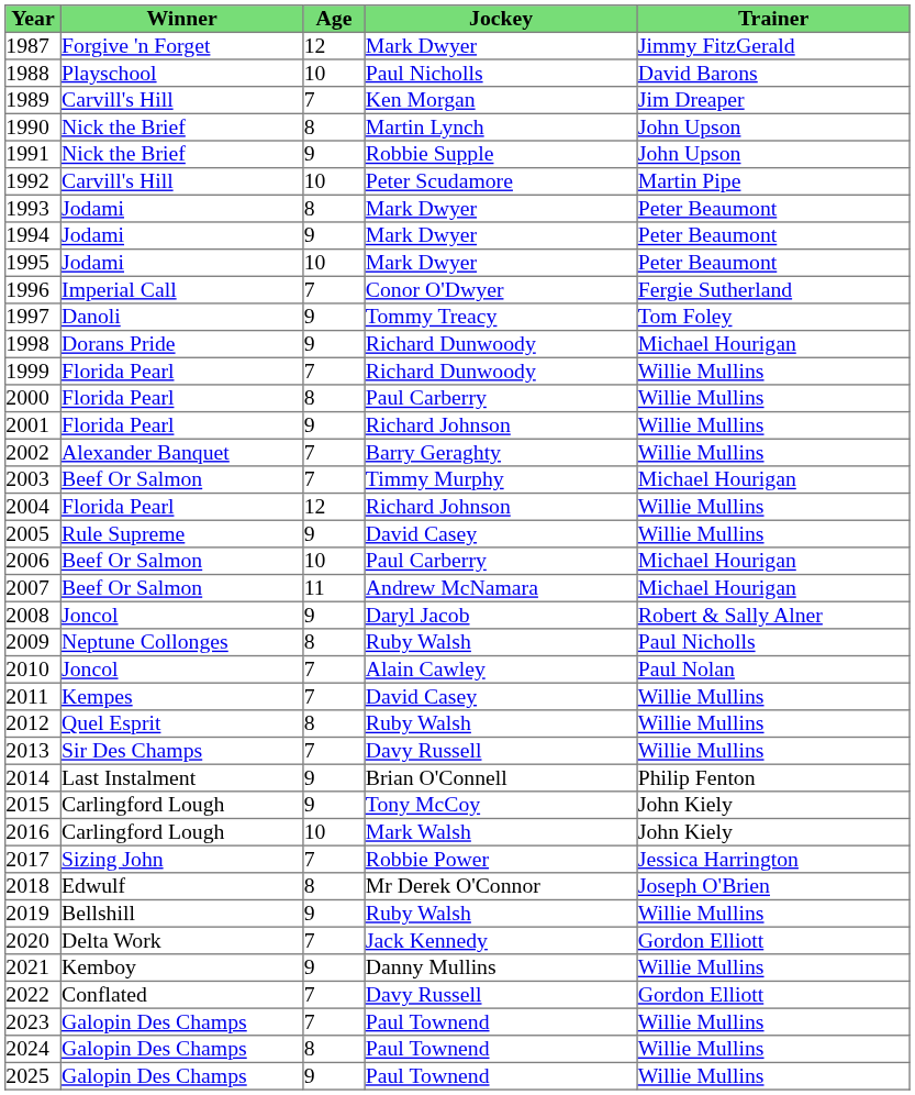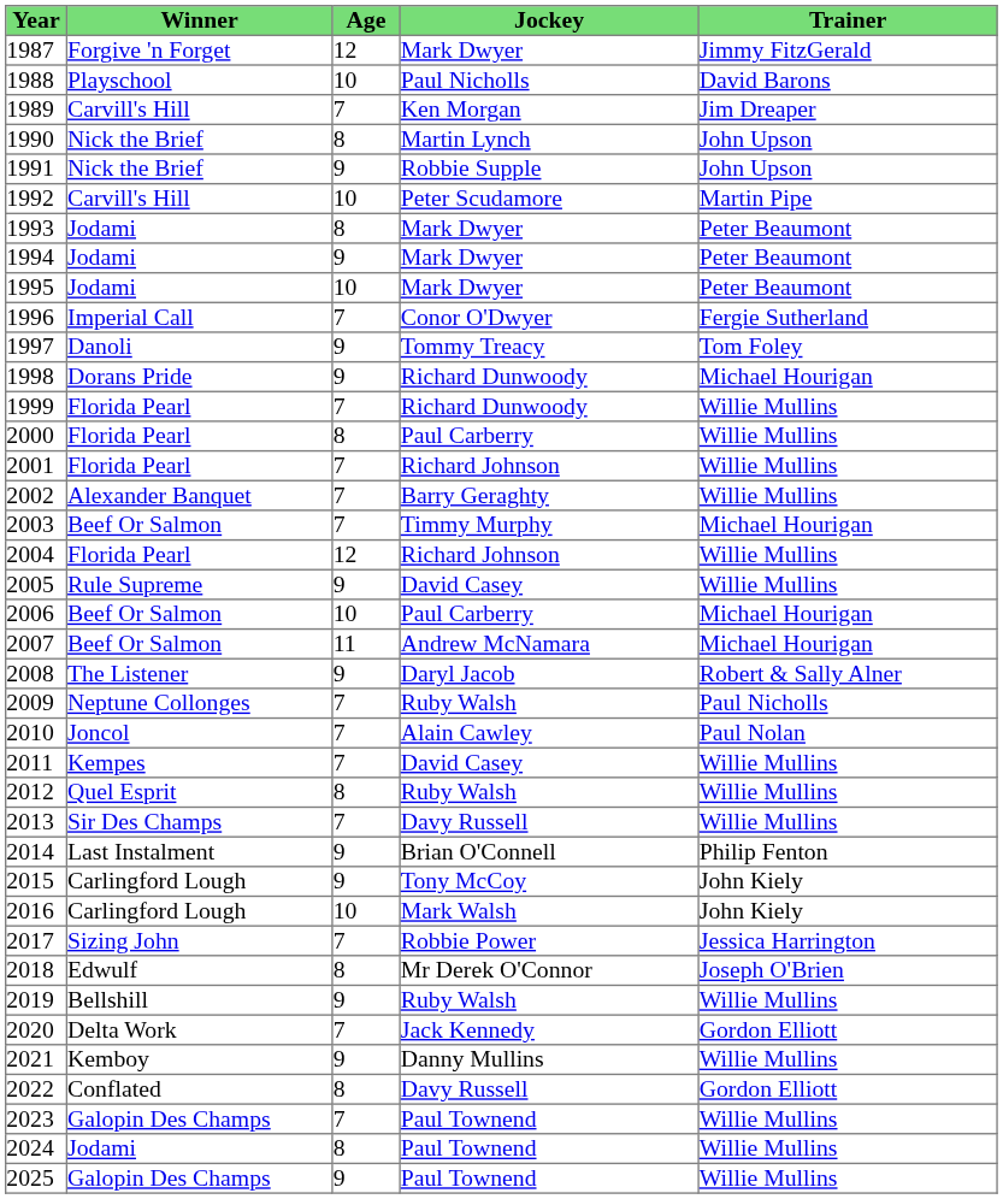 <table class = "sortable" | border="1" cellpadding="0" style="border-collapse: collapse; font-size:90%">
 <tr bgcolor="#77dd77" align="center">
 <th width="36px"><strong>Year</strong><br></th>
 <th width="160px"><strong>Winner</strong><br></th>
 <th width="40px"><strong>Age</strong><br></th>
 <th width="180px"><strong>Jockey</strong><br></th>
 <th width="180px"><strong>Trainer</strong><br></th>
 </tr>
 <tr>
 <td>1987</td>
 <td><a href='#'>Forgive 'n Forget</a></td>
 <td>12</td>
 <td><a href='#'>Mark Dwyer</a></td>
 <td><a href='#'>Jimmy FitzGerald</a></td>
 </tr>
 <tr>
 <td>1988</td>
 <td><a href='#'>Playschool</a></td>
 <td>10</td>
 <td><a href='#'>Paul Nicholls</a></td>
 <td><a href='#'>David Barons</a></td>
 </tr>
 <tr>
 <td>1989</td>
 <td><a href='#'>Carvill's Hill</a></td>
 <td>7</td>
 <td><a href='#'>Ken Morgan</a></td>
 <td><a href='#'>Jim Dreaper</a></td>
 </tr>
 <tr>
 <td>1990</td>
 <td><a href='#'>Nick the Brief</a></td>
 <td>8</td>
 <td><a href='#'>Martin Lynch</a></td>
 <td><a href='#'>John Upson</a></td>
 </tr>
 <tr>
 <td>1991</td>
 <td><a href='#'>Nick the Brief</a></td>
 <td>9</td>
 <td><a href='#'>Robbie Supple</a></td>
 <td><a href='#'>John Upson</a></td>
 </tr>
 <tr>
 <td>1992</td>
 <td><a href='#'>Carvill's Hill</a></td>
 <td>10</td>
 <td><a href='#'>Peter Scudamore</a></td>
 <td><a href='#'>Martin Pipe</a></td>
 </tr>
 <tr>
 <td>1993</td>
 <td><a href='#'>Jodami</a></td>
 <td>8</td>
 <td><a href='#'>Mark Dwyer</a></td>
 <td><a href='#'>Peter Beaumont</a></td>
 </tr>
 <tr>
 <td>1994</td>
 <td><a href='#'>Jodami</a></td>
 <td>9</td>
 <td><a href='#'>Mark Dwyer</a></td>
 <td><a href='#'>Peter Beaumont</a></td>
 </tr>
 <tr>
 <td>1995</td>
 <td><a href='#'>Jodami</a></td>
 <td>10</td>
 <td><a href='#'>Mark Dwyer</a></td>
 <td><a href='#'>Peter Beaumont</a></td>
 </tr>
 <tr>
 <td>1996</td>
 <td><a href='#'>Imperial Call</a></td>
 <td>7</td>
 <td><a href='#'>Conor O'Dwyer</a></td>
 <td><a href='#'>Fergie Sutherland</a></td>
 </tr>
 <tr>
 <td>1997</td>
 <td><a href='#'>Danoli</a></td>
 <td>9</td>
 <td><a href='#'>Tommy Treacy</a></td>
 <td><a href='#'>Tom Foley</a></td>
 </tr>
 <tr>
 <td>1998</td>
 <td><a href='#'>Dorans Pride</a></td>
 <td>9</td>
 <td><a href='#'>Richard Dunwoody</a></td>
 <td><a href='#'>Michael Hourigan</a></td>
 </tr>
 <tr>
 <td>1999</td>
 <td><a href='#'>Florida Pearl</a></td>
 <td>7</td>
 <td><a href='#'>Richard Dunwoody</a></td>
 <td><a href='#'>Willie Mullins</a></td>
 </tr>
 <tr>
 <td>2000</td>
 <td><a href='#'>Florida Pearl</a></td>
 <td>8</td>
 <td><a href='#'>Paul Carberry</a></td>
 <td><a href='#'>Willie Mullins</a></td>
 </tr>
 <tr>
 <td>2001</td>
 <td><a href='#'>Florida Pearl</a></td>
-<td>9</td>
+<td>7</td>
 <td><a href='#'>Richard Johnson</a></td>
 <td><a href='#'>Willie Mullins</a></td>
 </tr>
 <tr>
 <td>2002</td>
 <td><a href='#'>Alexander Banquet</a></td>
 <td>7</td>
 <td><a href='#'>Barry Geraghty</a></td>
 <td><a href='#'>Willie Mullins</a></td>
 </tr>
 <tr>
 <td>2003</td>
 <td><a href='#'>Beef Or Salmon</a></td>
 <td>7</td>
 <td><a href='#'>Timmy Murphy</a></td>
 <td><a href='#'>Michael Hourigan</a></td>
 </tr>
 <tr>
 <td>2004</td>
 <td><a href='#'>Florida Pearl</a></td>
 <td>12</td>
 <td><a href='#'>Richard Johnson</a></td>
 <td><a href='#'>Willie Mullins</a></td>
 </tr>
 <tr>
 <td>2005</td>
 <td><a href='#'>Rule Supreme</a></td>
 <td>9</td>
 <td><a href='#'>David Casey</a></td>
 <td><a href='#'>Willie Mullins</a></td>
 </tr>
 <tr>
 <td>2006</td>
 <td><a href='#'>Beef Or Salmon</a></td>
 <td>10</td>
 <td><a href='#'>Paul Carberry</a></td>
 <td><a href='#'>Michael Hourigan</a></td>
 </tr>
 <tr>
 <td>2007</td>
 <td><a href='#'>Beef Or Salmon</a></td>
 <td>11</td>
 <td><a href='#'>Andrew McNamara</a></td>
 <td><a href='#'>Michael Hourigan</a></td>
 </tr>
 <tr>
 <td>2008</td>
-<td><a href='#'>Joncol</a></td>
+<td><a href='#'>The Listener</a></td>
 <td>9</td>
 <td><a href='#'>Daryl Jacob</a></td>
 <td><a href='#'>Robert & Sally Alner</a></td>
 </tr>
 <tr>
 <td>2009</td>
 <td><a href='#'>Neptune Collonges</a></td>
-<td>8</td>
+<td>7</td>
 <td><a href='#'>Ruby Walsh</a></td>
 <td><a href='#'>Paul Nicholls</a></td>
 </tr>
 <tr>
 <td>2010</td>
 <td><a href='#'>Joncol</a></td>
 <td>7</td>
 <td><a href='#'>Alain Cawley</a></td>
 <td><a href='#'>Paul Nolan</a></td>
 </tr>
 <tr>
 <td>2011</td>
 <td><a href='#'>Kempes</a></td>
 <td>7</td>
 <td><a href='#'>David Casey</a></td>
 <td><a href='#'>Willie Mullins</a></td>
 </tr>
 <tr>
 <td>2012</td>
 <td><a href='#'>Quel Esprit</a></td>
 <td>8</td>
 <td><a href='#'>Ruby Walsh</a></td>
 <td><a href='#'>Willie Mullins</a></td>
 </tr>
 <tr>
 <td>2013</td>
 <td><a href='#'>Sir Des Champs</a></td>
 <td>7</td>
 <td><a href='#'>Davy Russell</a></td>
 <td><a href='#'>Willie Mullins</a></td>
 </tr>
 <tr>
 <td>2014</td>
 <td>Last Instalment</td>
 <td>9</td>
 <td>Brian O'Connell</td>
 <td>Philip Fenton</td>
 </tr>
 <tr>
 <td>2015</td>
 <td>Carlingford Lough</td>
 <td>9</td>
 <td><a href='#'>Tony McCoy</a></td>
 <td>John Kiely</td>
 </tr>
 <tr>
 <td>2016</td>
 <td>Carlingford Lough</td>
 <td>10</td>
 <td><a href='#'>Mark Walsh</a></td>
 <td>John Kiely</td>
 </tr>
 <tr>
 <td>2017</td>
 <td><a href='#'>Sizing John</a></td>
 <td>7</td>
 <td><a href='#'>Robbie Power</a></td>
 <td><a href='#'>Jessica Harrington</a></td>
 </tr>
 <tr>
 <td>2018</td>
 <td>Edwulf</td>
 <td>8</td>
 <td>Mr Derek O'Connor</td>
 <td><a href='#'>Joseph O'Brien</a></td>
 </tr>
 <tr>
 <td>2019</td>
 <td>Bellshill</td>
 <td>9</td>
 <td><a href='#'>Ruby Walsh</a></td>
 <td><a href='#'>Willie Mullins</a></td>
 </tr>
 <tr>
 <td>2020</td>
 <td>Delta Work</td>
 <td>7</td>
 <td><a href='#'>Jack Kennedy</a></td>
 <td><a href='#'>Gordon Elliott</a></td>
 </tr>
 <tr>
 <td>2021</td>
 <td>Kemboy</td>
 <td>9</td>
 <td>Danny Mullins</td>
 <td><a href='#'>Willie Mullins</a></td>
 </tr>
 <tr>
 <td>2022</td>
 <td>Conflated</td>
-<td>7</td>
+<td>8</td>
 <td><a href='#'>Davy Russell</a></td>
 <td><a href='#'>Gordon Elliott</a></td>
 </tr>
 <tr>
 <td>2023</td>
 <td><a href='#'>Galopin Des Champs</a></td>
 <td>7</td>
 <td><a href='#'>Paul Townend</a></td>
 <td><a href='#'>Willie Mullins</a></td>
 </tr>
 <tr>
 <td>2024</td>
-<td><a href='#'>Galopin Des Champs</a></td>
+<td><a href='#'>Jodami</a></td>
 <td>8</td>
 <td><a href='#'>Paul Townend</a></td>
 <td><a href='#'>Willie Mullins</a></td>
 </tr>
 <tr>
 <td>2025</td>
 <td><a href='#'>Galopin Des Champs</a></td>
 <td>9</td>
 <td><a href='#'>Paul Townend</a></td>
 <td><a href='#'>Willie Mullins</a></td>
 </tr>
 </table>
